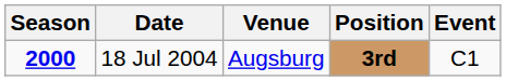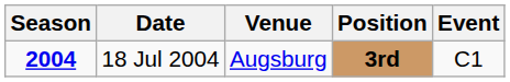 <table class="wikitable" style="text-align:center; font-size:95%;">
 <tr>
 <th>Season</th>
 <th>Date</th>
 <th>Venue</th>
 <th>Position</th>
 <th>Event</th>
 </tr>
 <tr>
-<td><strong><a href='#'>2000</a></strong></td>
+<td><strong><a href='#'>2004</a></strong></td>
 <td align=right>18 Jul 2004</td>
 <td align=left><a href='#'>Augsburg</a></td>
 <td bgcolor=cc9966><strong>3rd</strong></td>
 <td>C1</td>
 </tr>
 </table>
